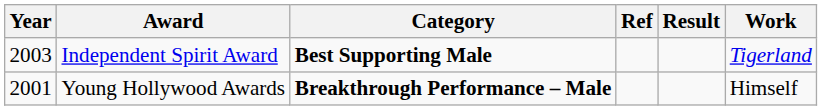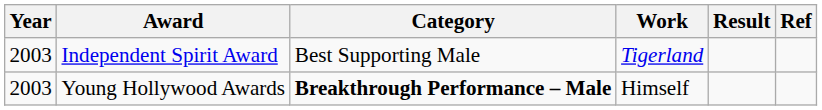 <table class="wikitable">
 <tr>
 <th>Year</th>
 <th>Award</th>
 <th>Category</th>
+<th>Work</th>
+<th>Result</th>
 <th>Ref</th>
-<th>Result</th>
-<th>Work</th>
 </tr>
 <tr>
 <td rowspan=1>2003</td>
 <td><a href='#'>Independent Spirit Award</a></td>
-<td><strong>Best Supporting Male</strong></td>
+<td>Best Supporting Male</td>
+<td><em><a href='#'>Tigerland</a></em></td>
 <td></td>
 <td></td>
-<td><em><a href='#'>Tigerland</a></em></td>
 </tr>
 <tr>
-<td rowspan=1>2001</td>
+<td rowspan=1>2003</td>
 <td>Young Hollywood Awards</td>
 <td><strong>Breakthrough Performance – Male</strong></td>
+<td>Himself</td>
 <td></td>
 <td></td>
-<td>Himself</td>
 </tr>
 </table>
